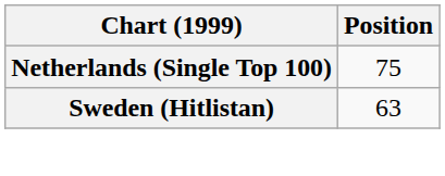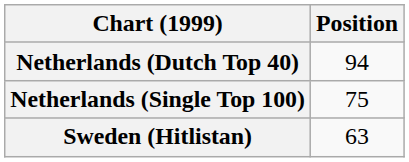 <table class="wikitable sortable plainrowheaders" style="text-align:center">
 <tr>
 <th scope="col">Chart (1999)</th>
 <th scope="col">Position</th>
+</tr>
+<tr>
+<th scope="row">Netherlands (Dutch Top 40)</th>
+<td>94</td>
 </tr>
 <tr>
 <th scope="row">Netherlands (Single Top 100)</th>
 <td>75</td>
 </tr>
 <tr>
 <th scope="row">Sweden (Hitlistan)</th>
 <td>63</td>
 </tr>
 </table>
